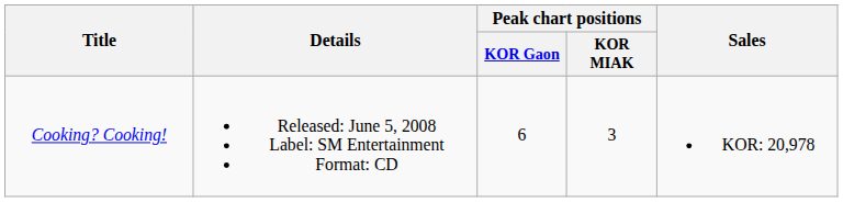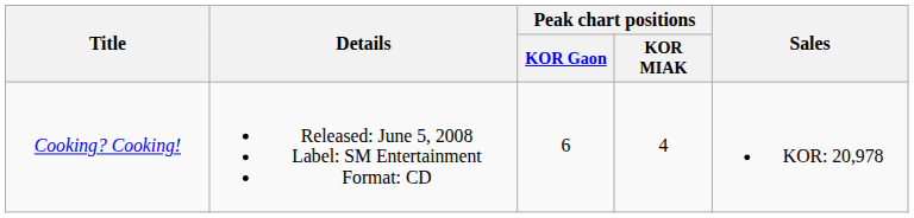 <table class="wikitable plainrowheaders" style="text-align:center;">
 <tr>
 <th scope="col" rowspan="2" style="width:10.5em;">Title</th>
 <th scope="col" rowspan="2" style="width:16em;">Details</th>
 <th scope="col" colspan="2" style="width:10em;">Peak chart positions</th>
 <th scope="col" rowspan="2" style="width:10em;">Sales</th>
 </tr>
 <tr>
 <th scope="col" style="width:3em;font-size:90%;"><a href='#'>KOR Gaon</a></th>
 <th scope="col" style="width:3em;font-size:90%;">KOR MIAK</th>
 </tr>
 <tr>
 <td><em><a href='#'>Cooking? Cooking!</a></em></td>
 <td><br><ul><li>Released: June 5, 2008</li><li>Label: SM Entertainment</li><li>Format: CD</li></ul></td>
 <td>6</td>
-<td>3</td>
+<td>4</td>
 <td><br><ul><li>KOR: 20,978</li></ul></td>
 </tr>
 </table>
